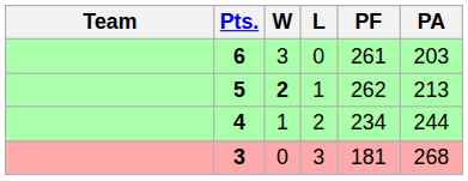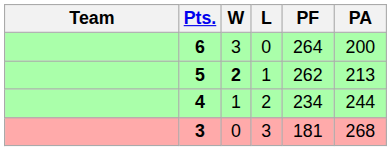 <table class=wikitable>
 <tr align=center>
 <th width=150px>Team</th>
 <th width=30px><a href='#'>Pts.</a></th>
 <th width=20px>W</th>
 <th width=20px>L</th>
 <th width=40px>PF</th>
 <th width=40px>PA</th>
 </tr>
 <tr align=center bgcolor=#aaffaa>
 <td align=left></td>
 <td><strong>6</strong></td>
 <td>3</td>
 <td>0</td>
-<td>261</td>
-<td>203</td>
+<td>264</td>
+<td>200</td>
 </tr>
 <tr align=center bgcolor=#aaffaa>
 <td align=left></td>
 <td><strong>5</strong></td>
 <td><strong>2</strong></td>
 <td>1</td>
 <td>262</td>
 <td>213</td>
 </tr>
 <tr align=center bgcolor=#aaffaa>
 <td align=left></td>
 <td><strong>4</strong></td>
 <td>1</td>
 <td>2</td>
 <td>234</td>
 <td>244</td>
 </tr>
 <tr align=center bgcolor=#ffaaaa>
 <td align=left></td>
 <td><strong>3</strong></td>
 <td>0</td>
 <td>3</td>
 <td>181</td>
 <td>268</td>
 </tr>
 </table>
